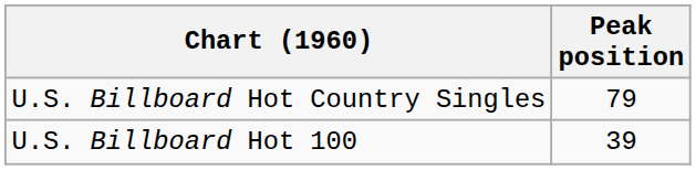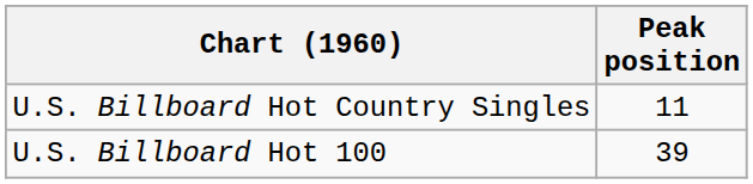 <table class="wikitable sortable">
 <tr>
 <th align="left">Chart (1960)</th>
 <th align="center">Peak<br>position</th>
 </tr>
 <tr>
 <td align="left">U.S. <em>Billboard</em> Hot Country Singles</td>
-<td align="center">79</td>
+<td align="center">11</td>
 </tr>
 <tr>
 <td align="left">U.S. <em>Billboard</em> Hot 100</td>
 <td align="center">39</td>
 </tr>
 </table>
